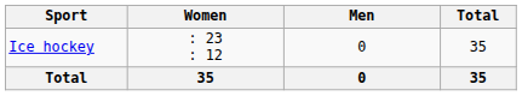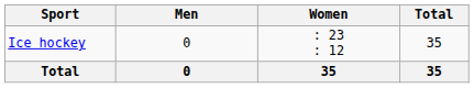 <table class="wikitable" style="text-align:center; font-size: 95%">
 <tr>
 <th width=100>Sport</th>
+<th width=130>Men</th>
 <th width=130>Women</th>
-<th width=130>Men</th>
 <th width=60>Total</th>
 </tr>
 <tr>
 <td align=left><a href='#'>Ice hockey</a></td>
+<td>0</td>
 <td>: 23<br>: 12</td>
-<td>0</td>
 <td>35</td>
 </tr>
 <tr>
 <th>Total</th>
+<th>0</th>
 <th>35</th>
-<th>0</th>
 <th>35</th>
 </tr>
 </table>
